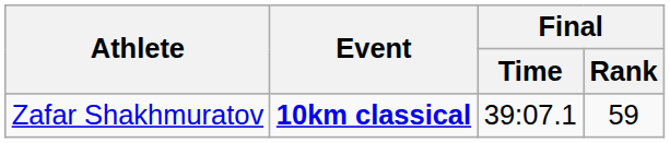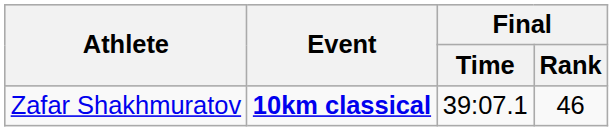 <table class="wikitable">
 <tr>
 <th rowspan="2">Athlete</th>
 <th rowspan="2">Event</th>
 <th colspan="2">Final</th>
 </tr>
 <tr>
 <th>Time</th>
 <th>Rank</th>
 </tr>
 <tr>
 <td rowspan="1"><a href='#'>Zafar Shakhmuratov</a></td>
 <td><strong><a href='#'>10km classical</a></strong></td>
 <td align="center">39:07.1</td>
-<td align="center">59</td>
+<td align="center">46</td>
 </tr>
 </table>
